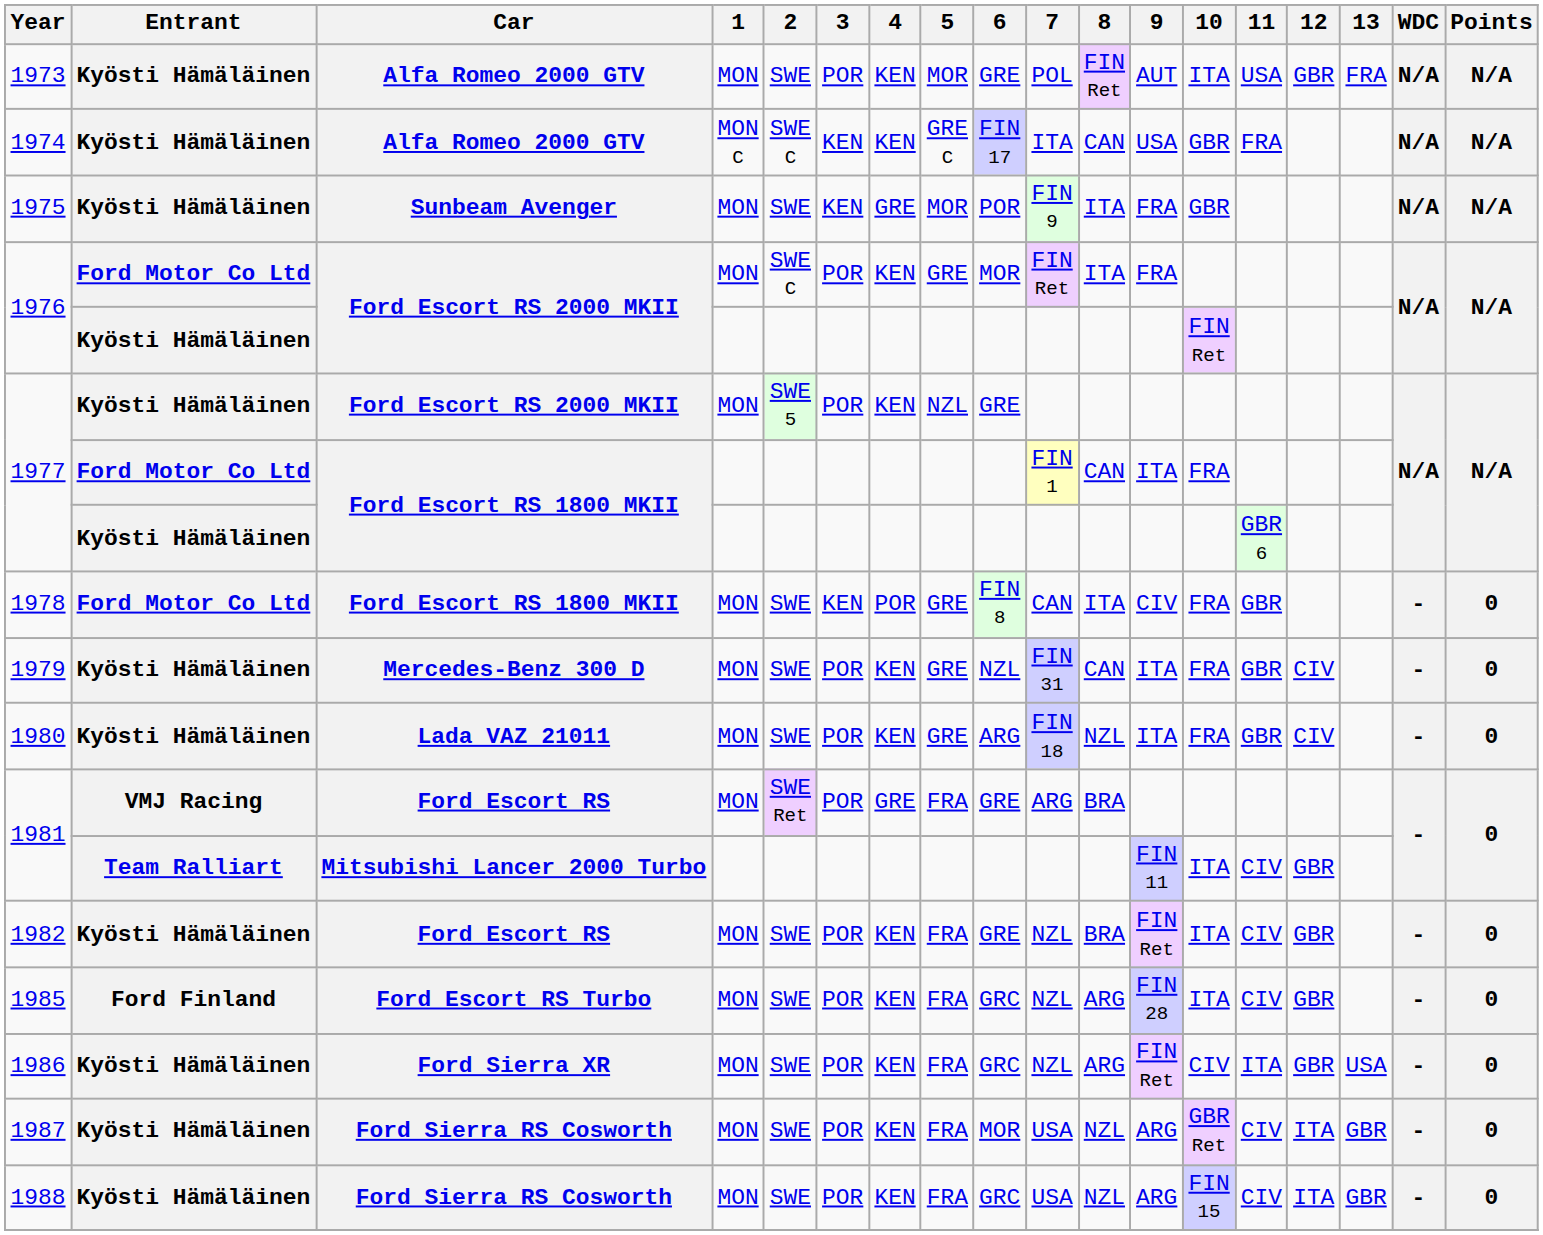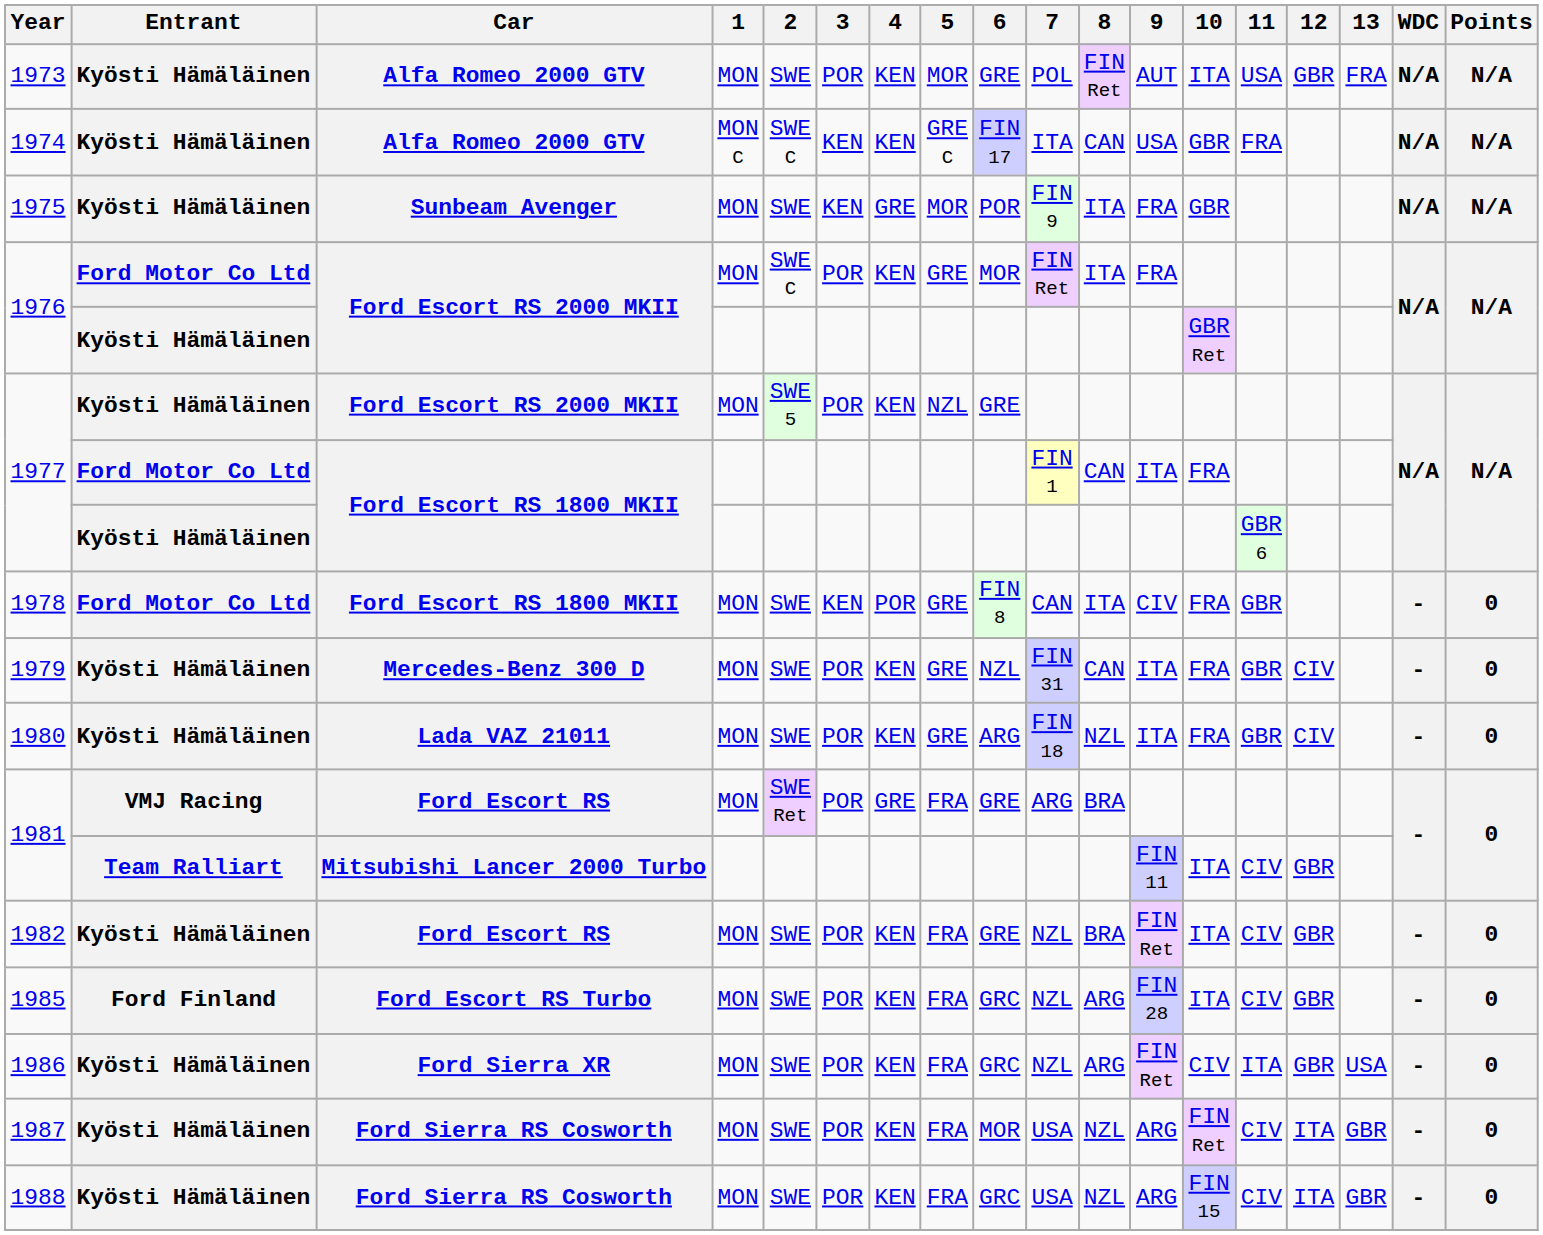 <table class="wikitable" style="text-align:center; font-size:90%;">
 <tr>
 <th>Year</th>
 <th>Entrant</th>
 <th>Car</th>
 <th>1</th>
 <th>2</th>
 <th>3</th>
 <th>4</th>
 <th>5</th>
 <th>6</th>
 <th>7</th>
 <th>8</th>
 <th>9</th>
 <th>10</th>
 <th>11</th>
 <th>12</th>
 <th>13</th>
 <th>WDC</th>
 <th>Points</th>
 </tr>
 <tr>
 <td><a href='#'>1973</a></td>
 <th>Kyösti Hämäläinen</th>
 <th><a href='#'>Alfa Romeo 2000 GTV</a></th>
 <td><a href='#'>MON</a></td>
 <td><a href='#'>SWE</a></td>
 <td><a href='#'>POR</a></td>
 <td><a href='#'>KEN</a></td>
 <td><a href='#'>MOR</a></td>
 <td><a href='#'>GRE</a></td>
 <td><a href='#'>POL</a></td>
 <td style="background:#EFCFFF;"><a href='#'>FIN</a><br><small>Ret</small></td>
 <td><a href='#'>AUT</a></td>
 <td><a href='#'>ITA</a></td>
 <td><a href='#'>USA</a></td>
 <td><a href='#'>GBR</a></td>
 <td><a href='#'>FRA</a></td>
 <th>N/A</th>
 <th>N/A</th>
 </tr>
 <tr>
 <td><a href='#'>1974</a></td>
 <th>Kyösti Hämäläinen</th>
 <th><a href='#'>Alfa Romeo 2000 GTV</a></th>
 <td><a href='#'>MON</a><br><small>C</small></td>
 <td><a href='#'>SWE</a><br><small>C</small></td>
 <td><a href='#'>KEN</a></td>
 <td><a href='#'>KEN</a></td>
 <td><a href='#'>GRE</a><br><small>C</small></td>
 <td style="background:#CFCFFF;"><a href='#'>FIN</a><br><small>17</small></td>
 <td><a href='#'>ITA</a></td>
 <td><a href='#'>CAN</a></td>
 <td><a href='#'>USA</a></td>
 <td><a href='#'>GBR</a></td>
 <td><a href='#'>FRA</a></td>
 <td></td>
 <td></td>
 <th>N/A</th>
 <th>N/A</th>
 </tr>
 <tr>
 <td><a href='#'>1975</a></td>
 <th>Kyösti Hämäläinen</th>
 <th><a href='#'>Sunbeam Avenger</a></th>
 <td><a href='#'>MON</a></td>
 <td><a href='#'>SWE</a></td>
 <td><a href='#'>KEN</a></td>
 <td><a href='#'>GRE</a></td>
 <td><a href='#'>MOR</a></td>
 <td><a href='#'>POR</a></td>
 <td style="background:#DFFFDF;"><a href='#'>FIN</a><br><small>9</small></td>
 <td><a href='#'>ITA</a></td>
 <td><a href='#'>FRA</a></td>
 <td><a href='#'>GBR</a></td>
 <td></td>
 <td></td>
 <td></td>
 <th>N/A</th>
 <th>N/A</th>
 </tr>
 <tr>
 <td rowspan="2"><a href='#'>1976</a></td>
 <th><a href='#'>Ford Motor Co Ltd</a></th>
 <th rowspan="2"><a href='#'>Ford Escort RS 2000 MKII</a></th>
 <td><a href='#'>MON</a></td>
 <td><a href='#'>SWE</a><br><small>C</small></td>
 <td><a href='#'>POR</a></td>
 <td><a href='#'>KEN</a></td>
 <td><a href='#'>GRE</a></td>
 <td><a href='#'>MOR</a></td>
 <td style="background:#EFCFFF;"><a href='#'>FIN</a><br><small>Ret</small></td>
 <td><a href='#'>ITA</a></td>
 <td><a href='#'>FRA</a></td>
 <td></td>
 <td></td>
 <td></td>
 <td></td>
 <th rowspan="2">N/A</th>
 <th rowspan="2">N/A</th>
 </tr>
 <tr>
 <th>Kyösti Hämäläinen</th>
 <td></td>
 <td></td>
 <td></td>
 <td></td>
 <td></td>
 <td></td>
 <td></td>
 <td></td>
 <td></td>
-<td style="background:#EFCFFF;"><a href='#'>FIN</a><br><small>Ret</small></td>
+<td style="background:#EFCFFF;"><a href='#'>GBR</a><br><small>Ret</small></td>
 <td></td>
 <td></td>
 <td></td>
 </tr>
 <tr>
 <td rowspan="3"><a href='#'>1977</a></td>
 <th>Kyösti Hämäläinen</th>
 <th><a href='#'>Ford Escort RS 2000 MKII</a></th>
 <td><a href='#'>MON</a></td>
 <td style="background:#DFFFDF;"><a href='#'>SWE</a><br><small>5</small></td>
 <td><a href='#'>POR</a></td>
 <td><a href='#'>KEN</a></td>
 <td><a href='#'>NZL</a></td>
 <td><a href='#'>GRE</a></td>
 <td></td>
 <td></td>
 <td></td>
 <td></td>
 <td></td>
 <td></td>
 <td></td>
 <th rowspan="3">N/A</th>
 <th rowspan="3">N/A</th>
 </tr>
 <tr>
 <th><a href='#'>Ford Motor Co Ltd</a></th>
 <th rowspan="2"><a href='#'>Ford Escort RS 1800 MKII</a></th>
 <td></td>
 <td></td>
 <td></td>
 <td></td>
 <td></td>
 <td></td>
 <td style="background:#FFFFBF;"><a href='#'>FIN</a><br><small>1</small></td>
 <td><a href='#'>CAN</a></td>
 <td><a href='#'>ITA</a></td>
 <td><a href='#'>FRA</a></td>
 <td></td>
 <td></td>
 <td></td>
 </tr>
 <tr>
 <th>Kyösti Hämäläinen</th>
 <td></td>
 <td></td>
 <td></td>
 <td></td>
 <td></td>
 <td></td>
 <td></td>
 <td></td>
 <td></td>
 <td></td>
 <td style="background:#DFFFDF;"><a href='#'>GBR</a><br><small>6</small></td>
 <td></td>
 <td></td>
 </tr>
 <tr>
 <td><a href='#'>1978</a></td>
 <th><a href='#'>Ford Motor Co Ltd</a></th>
 <th><a href='#'>Ford Escort RS 1800 MKII</a></th>
 <td><a href='#'>MON</a></td>
 <td><a href='#'>SWE</a></td>
 <td><a href='#'>KEN</a></td>
 <td><a href='#'>POR</a></td>
 <td><a href='#'>GRE</a></td>
 <td style="background:#DFFFDF;"><a href='#'>FIN</a><br><small>8</small></td>
 <td><a href='#'>CAN</a></td>
 <td><a href='#'>ITA</a></td>
 <td><a href='#'>CIV</a></td>
 <td><a href='#'>FRA</a></td>
 <td><a href='#'>GBR</a></td>
 <td></td>
 <td></td>
 <th>-</th>
 <th>0</th>
 </tr>
 <tr>
 <td><a href='#'>1979</a></td>
 <th>Kyösti Hämäläinen</th>
 <th><a href='#'>Mercedes-Benz 300 D</a></th>
 <td><a href='#'>MON</a></td>
 <td><a href='#'>SWE</a></td>
 <td><a href='#'>POR</a></td>
 <td><a href='#'>KEN</a></td>
 <td><a href='#'>GRE</a></td>
 <td><a href='#'>NZL</a></td>
 <td style="background:#CFCFFF;"><a href='#'>FIN</a><br><small>31</small></td>
 <td><a href='#'>CAN</a></td>
 <td><a href='#'>ITA</a></td>
 <td><a href='#'>FRA</a></td>
 <td><a href='#'>GBR</a></td>
 <td><a href='#'>CIV</a></td>
 <td></td>
 <th>-</th>
 <th>0</th>
 </tr>
 <tr>
 <td><a href='#'>1980</a></td>
 <th>Kyösti Hämäläinen</th>
 <th><a href='#'>Lada VAZ 21011</a></th>
 <td><a href='#'>MON</a></td>
 <td><a href='#'>SWE</a></td>
 <td><a href='#'>POR</a></td>
 <td><a href='#'>KEN</a></td>
 <td><a href='#'>GRE</a></td>
 <td><a href='#'>ARG</a></td>
 <td style="background:#CFCFFF;"><a href='#'>FIN</a><br><small>18</small></td>
 <td><a href='#'>NZL</a></td>
 <td><a href='#'>ITA</a></td>
 <td><a href='#'>FRA</a></td>
 <td><a href='#'>GBR</a></td>
 <td><a href='#'>CIV</a></td>
 <td></td>
 <th>-</th>
 <th>0</th>
 </tr>
 <tr>
 <td rowspan="2"><a href='#'>1981</a></td>
 <th>VMJ Racing</th>
 <th><a href='#'>Ford Escort RS</a></th>
 <td><a href='#'>MON</a></td>
 <td style="background:#EFCFFF;"><a href='#'>SWE</a><br><small>Ret</small></td>
 <td><a href='#'>POR</a></td>
 <td><a href='#'>GRE</a></td>
 <td><a href='#'>FRA</a></td>
 <td><a href='#'>GRE</a></td>
 <td><a href='#'>ARG</a></td>
 <td><a href='#'>BRA</a></td>
 <td></td>
 <td></td>
 <td></td>
 <td></td>
 <td></td>
 <th rowspan="2">-</th>
 <th rowspan="2">0</th>
 </tr>
 <tr>
 <th><a href='#'>Team Ralliart</a></th>
 <th><a href='#'>Mitsubishi Lancer 2000 Turbo</a></th>
 <td></td>
 <td></td>
 <td></td>
 <td></td>
 <td></td>
 <td></td>
 <td></td>
 <td></td>
 <td style="background:#CFCFFF;"><a href='#'>FIN</a><br><small>11</small></td>
 <td><a href='#'>ITA</a></td>
 <td><a href='#'>CIV</a></td>
 <td><a href='#'>GBR</a></td>
 <td></td>
 </tr>
 <tr>
 <td><a href='#'>1982</a></td>
 <th>Kyösti Hämäläinen</th>
 <th><a href='#'>Ford Escort RS</a></th>
 <td><a href='#'>MON</a></td>
 <td><a href='#'>SWE</a></td>
 <td><a href='#'>POR</a></td>
 <td><a href='#'>KEN</a></td>
 <td><a href='#'>FRA</a></td>
 <td><a href='#'>GRE</a></td>
 <td><a href='#'>NZL</a></td>
 <td><a href='#'>BRA</a></td>
 <td style="background:#EFCFFF;"><a href='#'>FIN</a><br><small>Ret</small></td>
 <td><a href='#'>ITA</a></td>
 <td><a href='#'>CIV</a></td>
 <td><a href='#'>GBR</a></td>
 <td></td>
 <th>-</th>
 <th>0</th>
 </tr>
 <tr>
 <td><a href='#'>1985</a></td>
 <th>Ford Finland</th>
 <th><a href='#'>Ford Escort RS Turbo</a></th>
 <td><a href='#'>MON</a></td>
 <td><a href='#'>SWE</a></td>
 <td><a href='#'>POR</a></td>
 <td><a href='#'>KEN</a></td>
 <td><a href='#'>FRA</a></td>
 <td><a href='#'>GRC</a></td>
 <td><a href='#'>NZL</a></td>
 <td><a href='#'>ARG</a></td>
 <td style="background:#CFCFFF;"><a href='#'>FIN</a><br><small>28</small></td>
 <td><a href='#'>ITA</a></td>
 <td><a href='#'>CIV</a></td>
 <td><a href='#'>GBR</a></td>
 <td></td>
 <th>-</th>
 <th>0</th>
 </tr>
 <tr>
 <td><a href='#'>1986</a></td>
 <th>Kyösti Hämäläinen</th>
 <th><a href='#'>Ford Sierra XR</a></th>
 <td><a href='#'>MON</a></td>
 <td><a href='#'>SWE</a></td>
 <td><a href='#'>POR</a></td>
 <td><a href='#'>KEN</a></td>
 <td><a href='#'>FRA</a></td>
 <td><a href='#'>GRC</a></td>
 <td><a href='#'>NZL</a></td>
 <td><a href='#'>ARG</a></td>
 <td style="background:#EFCFFF;"><a href='#'>FIN</a><br><small>Ret</small></td>
 <td><a href='#'>CIV</a></td>
 <td><a href='#'>ITA</a></td>
 <td><a href='#'>GBR</a></td>
 <td><a href='#'>USA</a></td>
 <th>-</th>
 <th>0</th>
 </tr>
 <tr>
 <td><a href='#'>1987</a></td>
 <th>Kyösti Hämäläinen</th>
 <th><a href='#'>Ford Sierra RS Cosworth</a></th>
 <td><a href='#'>MON</a></td>
 <td><a href='#'>SWE</a></td>
 <td><a href='#'>POR</a></td>
 <td><a href='#'>KEN</a></td>
 <td><a href='#'>FRA</a></td>
 <td><a href='#'>MOR</a></td>
 <td><a href='#'>USA</a></td>
 <td><a href='#'>NZL</a></td>
 <td><a href='#'>ARG</a></td>
-<td style="background:#EFCFFF;"><a href='#'>GBR</a><br><small>Ret</small></td>
+<td style="background:#EFCFFF;"><a href='#'>FIN</a><br><small>Ret</small></td>
 <td><a href='#'>CIV</a></td>
 <td><a href='#'>ITA</a></td>
 <td><a href='#'>GBR</a></td>
 <th>-</th>
 <th>0</th>
 </tr>
 <tr>
 <td><a href='#'>1988</a></td>
 <th>Kyösti Hämäläinen</th>
 <th><a href='#'>Ford Sierra RS Cosworth</a></th>
 <td><a href='#'>MON</a></td>
 <td><a href='#'>SWE</a></td>
 <td><a href='#'>POR</a></td>
 <td><a href='#'>KEN</a></td>
 <td><a href='#'>FRA</a></td>
 <td><a href='#'>GRC</a></td>
 <td><a href='#'>USA</a></td>
 <td><a href='#'>NZL</a></td>
 <td><a href='#'>ARG</a></td>
 <td style="background:#CFCFFF;"><a href='#'>FIN</a><br><small>15</small></td>
 <td><a href='#'>CIV</a></td>
 <td><a href='#'>ITA</a></td>
 <td><a href='#'>GBR</a></td>
 <th>-</th>
 <th>0</th>
 </tr>
 <tr>
 </tr>
 </table>
